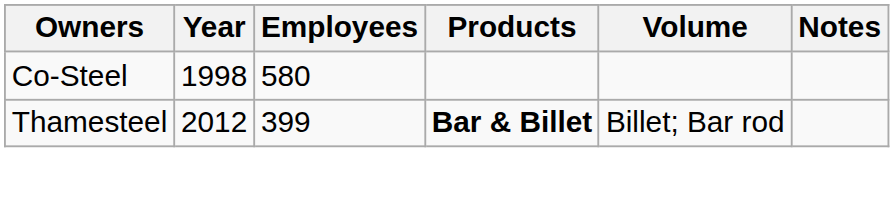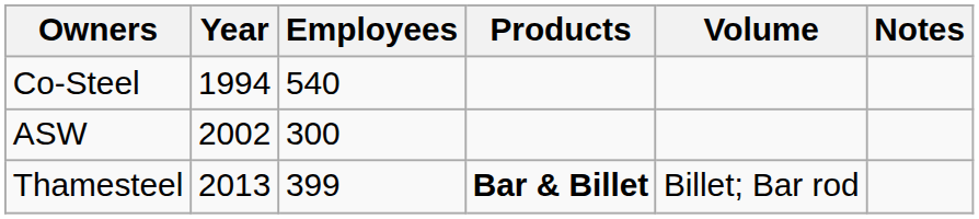 <table class="wikitable">
 <tr>
 <th>Owners</th>
 <th>Year</th>
 <th>Employees</th>
 <th>Products</th>
 <th>Volume</th>
 <th>Notes</th>
 </tr>
 <tr>
 <td>Co-Steel</td>
-<td>1998</td>
-<td>580</td>
+<td>1994</td>
+<td>540</td>
+<td></td>
+<td></td>
+<td></td>
+</tr>
+<tr>
+<td>ASW</td>
+<td>2002</td>
+<td>300</td>
 <td></td>
 <td></td>
 <td></td>
 </tr>
 <tr>
 <td>Thamesteel</td>
-<td>2012</td>
+<td>2013</td>
 <td>399</td>
 <td><strong>Bar & Billet</strong></td>
 <td> Billet;  Bar rod</td>
 <td></td>
 </tr>
 </table>
